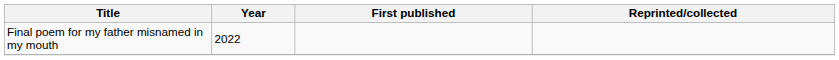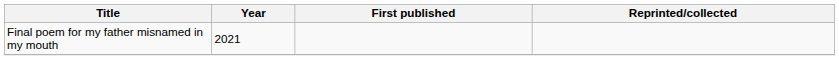 <table class='wikitable sortable' width='90%'>
 <tr>
 <th width=25%>Title</th>
 <th>Year</th>
 <th>First published</th>
 <th>Reprinted/collected</th>
 </tr>
 <tr>
 <td>Final poem for my father misnamed in my mouth</td>
-<td>2022</td>
+<td>2021</td>
 <td></td>
 <td></td>
 </tr>
 <tr>
 </tr>
 </table>
